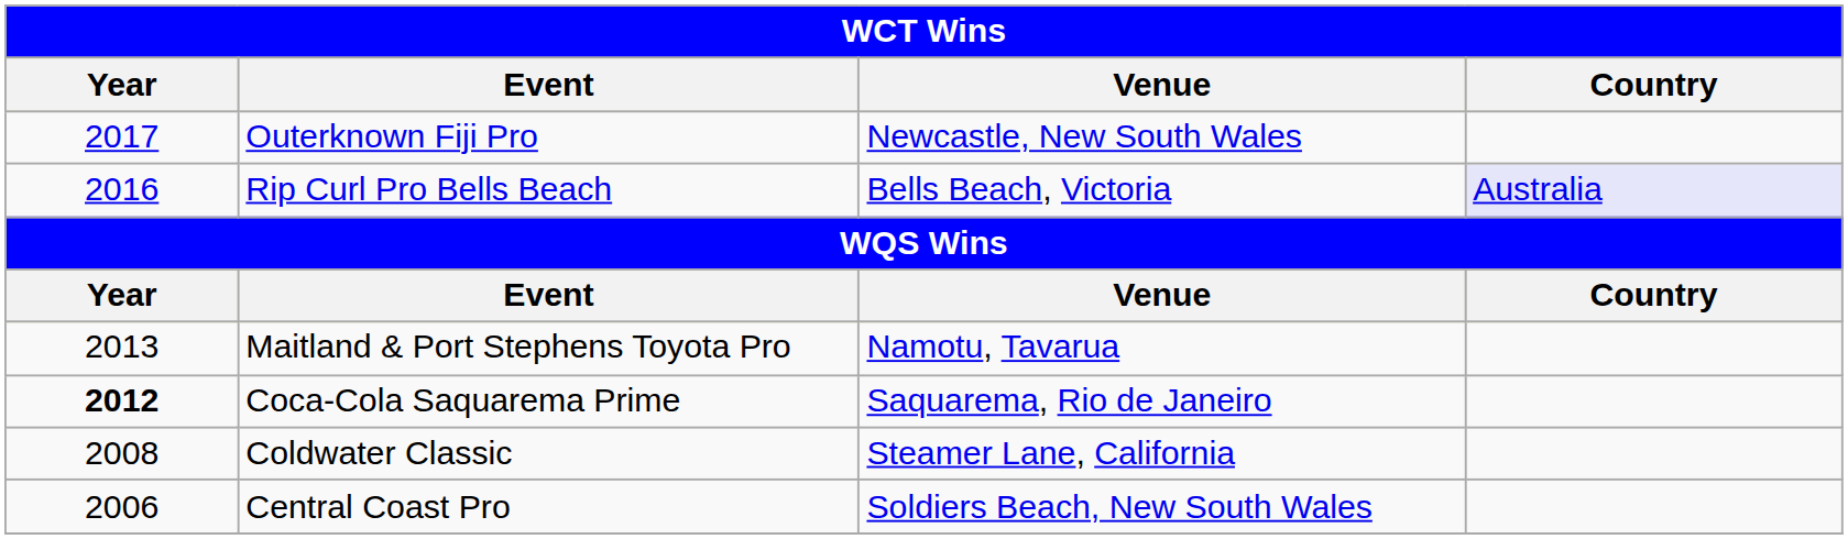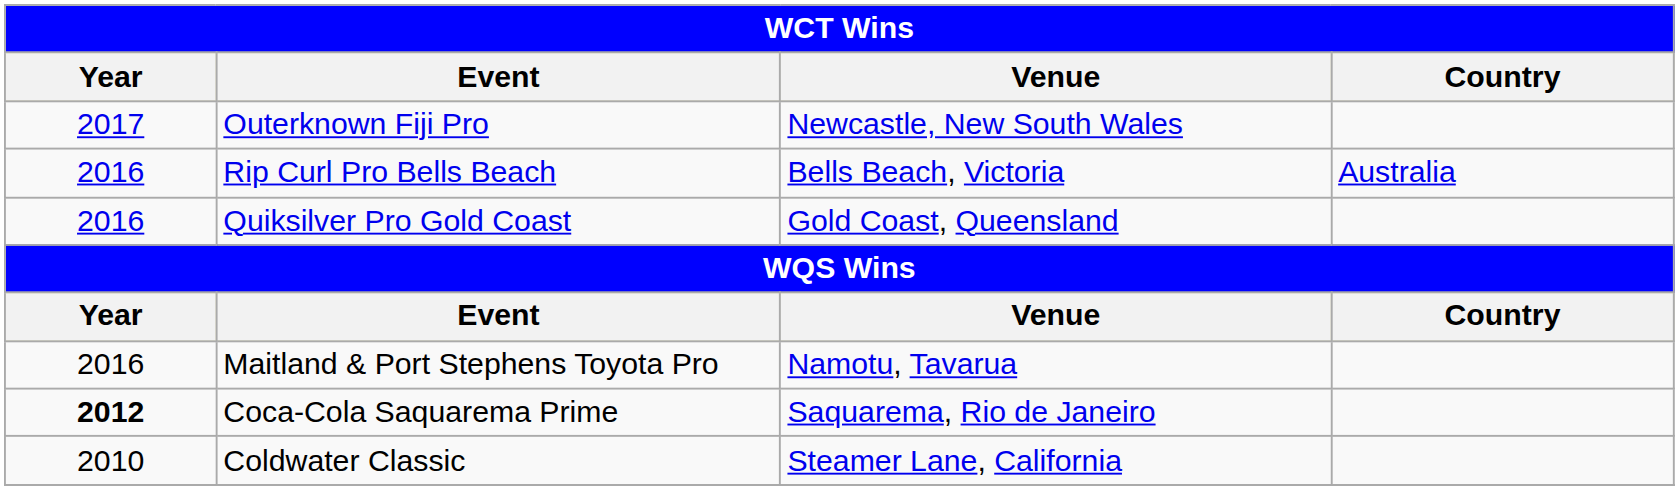 <table class="wikitable" style="width:100%;">
 <tr bgcolor=skyblue>
 <td colspan=4; style="background: blue; color: white" align="center"><strong>WCT Wins</strong></td>
 </tr>
 <tr bgcolor=#bdb76b>
 <th>Year</th>
 <th>Event</th>
 <th>Venue</th>
 <th>Country</th>
 </tr>
 <tr>
 <td style=text-align:center><a href='#'>2017</a></td>
 <td><a href='#'>Outerknown Fiji Pro</a></td>
 <td><a href='#'>Newcastle, New South Wales</a></td>
 <td></td>
 </tr>
 <tr>
 <td style="text-align:center"><a href='#'>2016</a></td>
 <td><a href='#'>Rip Curl Pro Bells Beach</a></td>
 <td><a href='#'>Bells Beach</a>, <a href='#'> Victoria</a></td>
-<td style="background: lavender;"> <a href='#'>Australia</a></td>
+<td> <a href='#'>Australia</a></td>
+</tr>
+<tr>
+<td style=text-align:center><a href='#'>2016</a></td>
+<td><a href='#'>Quiksilver Pro Gold Coast</a></td>
+<td><a href='#'>Gold Coast</a>, <a href='#'>Queensland</a></td>
+<td></td>
 </tr>
 <tr>
 <td colspan=4; style="background: blue; color: white" align="center"><strong>WQS Wins</strong></td>
 </tr>
 <tr bgcolor=#bdb76b>
 <th>Year</th>
 <th width=   33.8%>Event</th>
 <th width=     33%>Venue</th>
 <th>Country</th>
 </tr>
 <tr>
-<td style=text-align:center>2013</td>
+<td style=text-align:center>2016</td>
 <td>Maitland & Port Stephens Toyota Pro</td>
 <td><a href='#'>Namotu</a>, <a href='#'>Tavarua</a></td>
 <td></td>
 </tr>
 <tr>
 <td style=text-align:center><strong>2012</strong></td>
 <td>Coca-Cola Saquarema Prime</td>
 <td><a href='#'>Saquarema</a>, <a href='#'>Rio de Janeiro</a></td>
 <td></td>
 </tr>
 <tr>
-<td style=text-align:center>2008</td>
+<td style=text-align:center>2010</td>
 <td>Coldwater Classic</td>
 <td><a href='#'>Steamer Lane</a>, <a href='#'>California</a></td>
 <td></td>
 </tr>
 <tr>
-<td style=text-align:center>2006</td>
-<td>Central Coast Pro</td>
-<td><a href='#'>Soldiers Beach, New South Wales</a></td>
-<td></td>
-</tr>
-<tr>
 </tr>
 </table>
